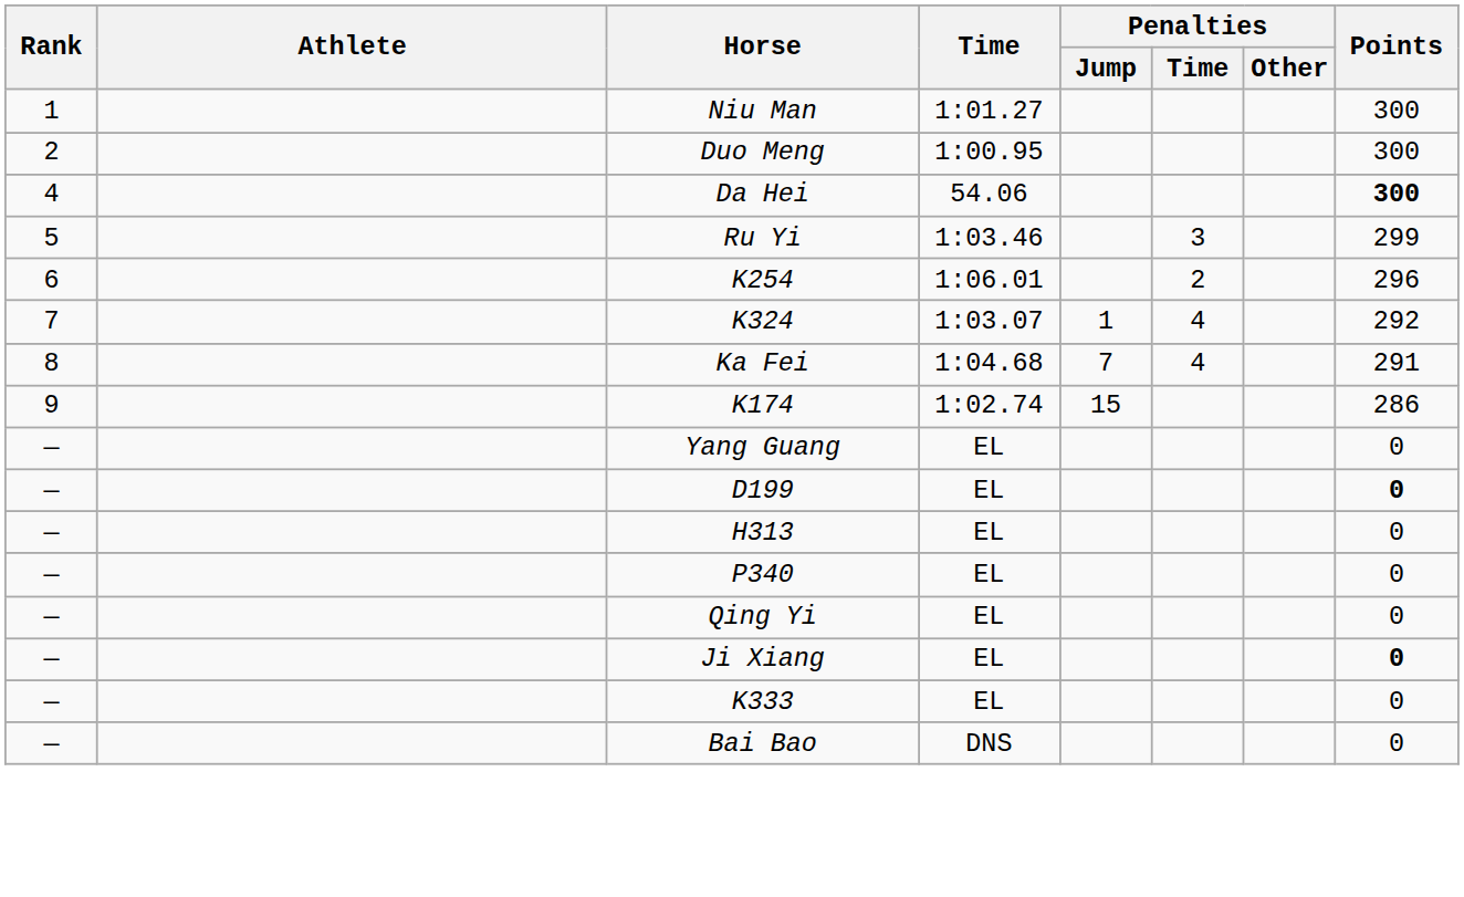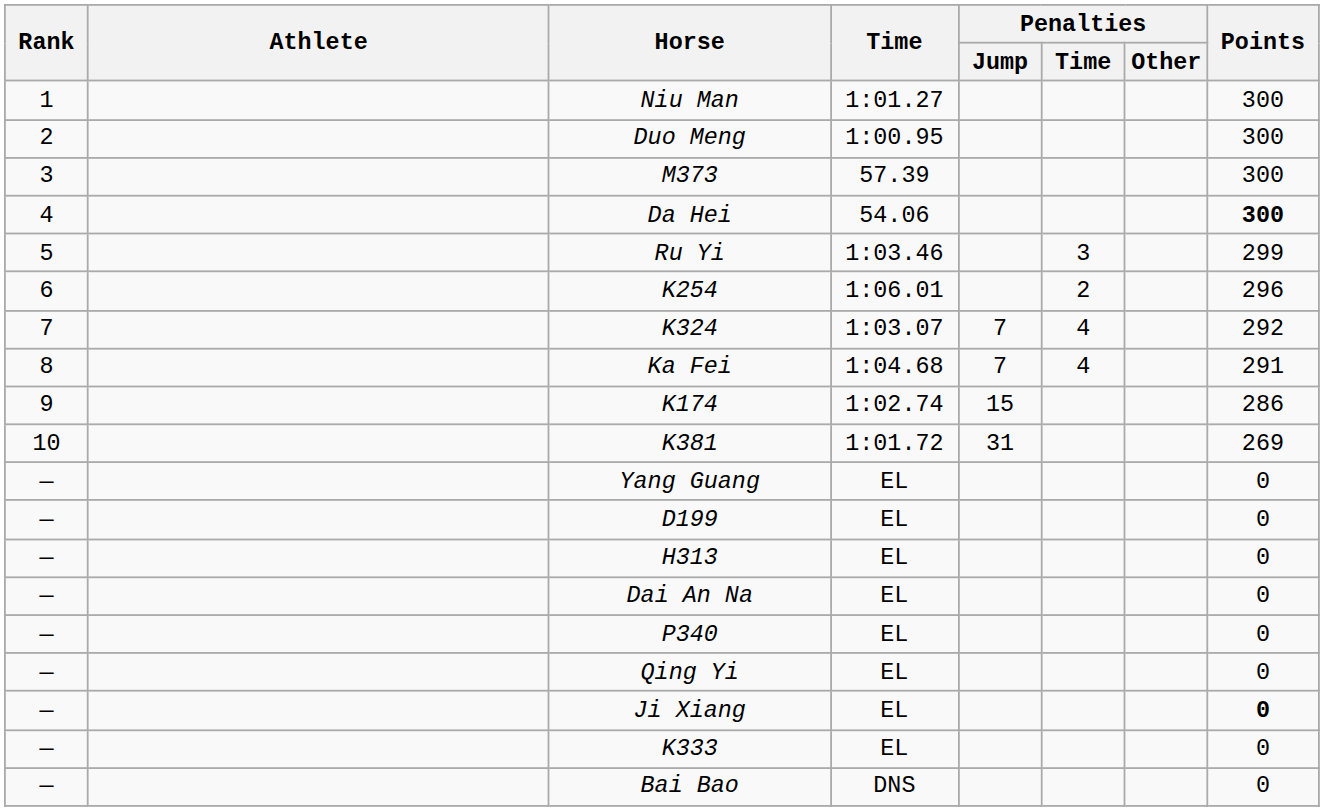 <table class=wikitable style="text-align:center">
 <tr>
 <th rowspan=2 width=40>Rank</th>
 <th rowspan=2 width=250>Athlete</th>
 <th rowspan=2 width=150>Horse</th>
 <th rowspan=2 width=65>Time</th>
 <th colspan=3>Penalties</th>
 <th rowspan=2 width=55>Points</th>
 </tr>
 <tr>
 <th width=40>Jump</th>
 <th width=40>Time</th>
 <th width=40>Other</th>
 </tr>
 <tr>
 <td>1</td>
 <td align=left></td>
 <td><em>Niu Man</em></td>
 <td>1:01.27</td>
 <td></td>
 <td></td>
 <td></td>
 <td>300</td>
 </tr>
 <tr>
 <td>2</td>
 <td align=left></td>
 <td><em>Duo Meng</em></td>
 <td>1:00.95</td>
+<td></td>
+<td></td>
+<td></td>
+<td>300</td>
+</tr>
+<tr>
+<td>3</td>
+<td align=left></td>
+<td><em>M373</em></td>
+<td>57.39</td>
 <td></td>
 <td></td>
 <td></td>
 <td>300</td>
 </tr>
 <tr>
 <td>4</td>
 <td align=left></td>
 <td><em>Da Hei</em></td>
 <td>54.06</td>
 <td></td>
 <td></td>
 <td></td>
 <td><strong>300</strong></td>
 </tr>
 <tr>
 <td>5</td>
 <td align=left></td>
 <td><em>Ru Yi</em></td>
 <td>1:03.46</td>
 <td></td>
 <td>3</td>
 <td></td>
 <td>299</td>
 </tr>
 <tr>
 <td>6</td>
 <td align=left></td>
 <td><em>K254</em></td>
 <td>1:06.01</td>
 <td></td>
 <td>2</td>
 <td></td>
 <td>296</td>
 </tr>
 <tr>
 <td>7</td>
 <td align=left></td>
 <td><em>K324</em></td>
 <td>1:03.07</td>
-<td>1</td>
+<td>7</td>
 <td>4</td>
 <td></td>
 <td>292</td>
 </tr>
 <tr>
 <td>8</td>
 <td align=left></td>
 <td><em>Ka Fei</em></td>
 <td>1:04.68</td>
 <td>7</td>
 <td>4</td>
 <td></td>
 <td>291</td>
 </tr>
 <tr>
 <td>9</td>
 <td align=left></td>
 <td><em>K174</em></td>
 <td>1:02.74</td>
 <td>15</td>
 <td></td>
 <td></td>
 <td>286</td>
 </tr>
 <tr>
+<td>10</td>
+<td align=left></td>
+<td><em>K381</em></td>
+<td>1:01.72</td>
+<td>31</td>
+<td></td>
+<td></td>
+<td>269</td>
+</tr>
+<tr>
 <td>—</td>
 <td align=left></td>
 <td><em>Yang Guang</em></td>
 <td>EL</td>
 <td></td>
 <td></td>
 <td></td>
 <td>0</td>
 </tr>
 <tr>
 <td>—</td>
 <td align=left></td>
 <td><em>D199</em></td>
 <td>EL</td>
 <td></td>
 <td></td>
 <td></td>
-<td><strong>0</strong></td>
+<td>0</td>
 </tr>
 <tr>
 <td>—</td>
 <td align=left></td>
 <td><em>H313</em></td>
+<td>EL</td>
+<td></td>
+<td></td>
+<td></td>
+<td>0</td>
+</tr>
+<tr>
+<td>—</td>
+<td align=left></td>
+<td><em>Dai An Na</em></td>
 <td>EL</td>
 <td></td>
 <td></td>
 <td></td>
 <td>0</td>
 </tr>
 <tr>
 <td>—</td>
 <td align=left></td>
 <td><em>P340</em></td>
 <td>EL</td>
 <td></td>
 <td></td>
 <td></td>
 <td>0</td>
 </tr>
 <tr>
 <td>—</td>
 <td align=left></td>
 <td><em>Qing Yi</em></td>
 <td>EL</td>
 <td></td>
 <td></td>
 <td></td>
 <td>0</td>
 </tr>
 <tr>
 <td>—</td>
 <td align=left></td>
 <td><em>Ji Xiang</em></td>
 <td>EL</td>
 <td></td>
 <td></td>
 <td></td>
 <td><strong>0</strong></td>
 </tr>
 <tr>
 <td>—</td>
 <td align=left></td>
 <td><em>K333</em></td>
 <td>EL</td>
 <td></td>
 <td></td>
 <td></td>
 <td>0</td>
 </tr>
 <tr>
 <td>—</td>
 <td align=left></td>
 <td><em>Bai Bao</em></td>
 <td>DNS</td>
 <td></td>
 <td></td>
 <td></td>
 <td>0</td>
 </tr>
 </table>
